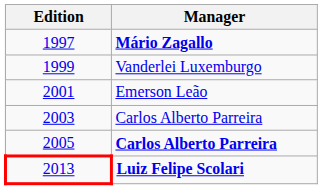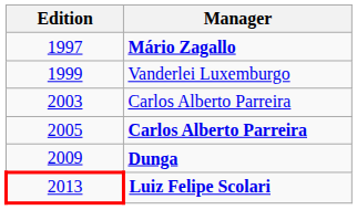 <table class="wikitable">
 <tr>
 <th width=100>Edition</th>
 <th width=200>Manager</th>
 </tr>
 <tr>
 <td align=center> <a href='#'>1997</a></td>
 <td><strong><a href='#'>Mário Zagallo</a></strong></td>
 </tr>
 <tr>
 <td align=center> <a href='#'>1999</a></td>
 <td><a href='#'>Vanderlei Luxemburgo</a></td>
 </tr>
 <tr>
-<td align=center>  <a href='#'>2001</a></td>
-<td><a href='#'>Emerson Leão</a></td>
-</tr>
-<tr>
 <td align=center> <a href='#'>2003</a></td>
 <td><a href='#'>Carlos Alberto Parreira</a></td>
 </tr>
 <tr>
 <td align=center> <a href='#'>2005</a></td>
 <td><strong><a href='#'>Carlos Alberto Parreira</a></strong></td>
 </tr>
 <tr>
+<td align=center> <a href='#'>2009</a></td>
+<td><strong><a href='#'>Dunga</a></strong></td>
+</tr>
+<tr>
 <td align=center style="border: 3px solid red"> <a href='#'>2013</a></td>
 <td><strong><a href='#'>Luiz Felipe Scolari</a></strong></td>
 </tr>
 </table>
